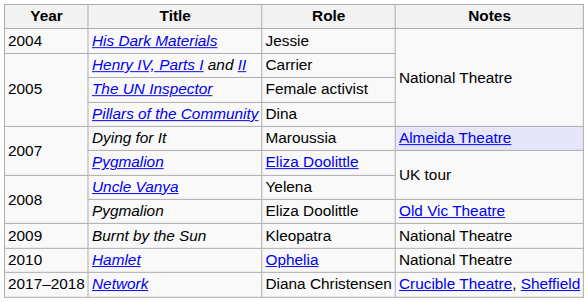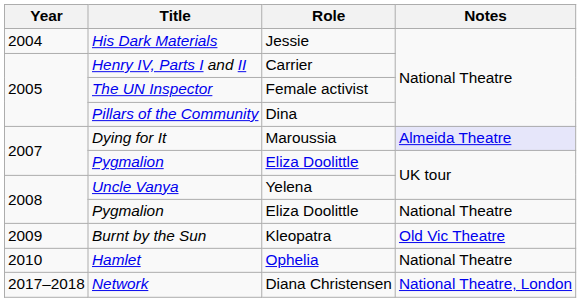 <table class="wikitable sortable">
 <tr>
 <th>Year</th>
 <th>Title</th>
 <th>Role</th>
 <th class="unsortable">Notes</th>
 </tr>
 <tr>
 <td>2004</td>
 <td><em><a href='#'>His Dark Materials</a></em></td>
 <td>Jessie</td>
 <td rowspan="4">National Theatre</td>
 </tr>
 <tr>
 <td rowspan="3">2005</td>
 <td><em><a href='#'>Henry IV, Parts I</a> and <a href='#'>II</a></em></td>
 <td>Carrier</td>
 </tr>
 <tr>
 <td><em><a href='#'>The UN Inspector</a></em></td>
 <td>Female activist</td>
 </tr>
 <tr>
 <td><em><a href='#'>Pillars of the Community</a></em></td>
 <td>Dina</td>
 </tr>
 <tr>
 <td rowspan="2">2007</td>
 <td><em>Dying for It</em></td>
 <td>Maroussia</td>
 <td style="background: lavender;"><a href='#'>Almeida Theatre</a></td>
 </tr>
 <tr>
 <td><em><a href='#'>Pygmalion</a></em></td>
 <td><a href='#'>Eliza Doolittle</a></td>
 <td rowspan="2">UK tour</td>
 </tr>
 <tr>
 <td rowspan="2">2008</td>
 <td><em><a href='#'>Uncle Vanya</a></em></td>
 <td>Yelena</td>
 </tr>
 <tr>
 <td><em>Pygmalion</em></td>
 <td>Eliza Doolittle</td>
-<td><a href='#'>Old Vic Theatre</a></td>
+<td>National Theatre</td>
 </tr>
 <tr>
 <td>2009</td>
 <td><em>Burnt by the Sun</em></td>
 <td>Kleopatra</td>
-<td>National Theatre</td>
+<td><a href='#'>Old Vic Theatre</a></td>
 </tr>
 <tr>
 <td>2010</td>
 <td><em><a href='#'>Hamlet</a></em></td>
 <td><a href='#'>Ophelia</a></td>
 <td>National Theatre</td>
 </tr>
 <tr>
 <td>2017–2018</td>
 <td><em><a href='#'>Network</a></em></td>
 <td>Diana Christensen</td>
-<td><a href='#'>Crucible Theatre</a>, <a href='#'>Sheffield</a></td>
+<td><a href='#'>National Theatre, London</a></td>
 </tr>
 </table>
